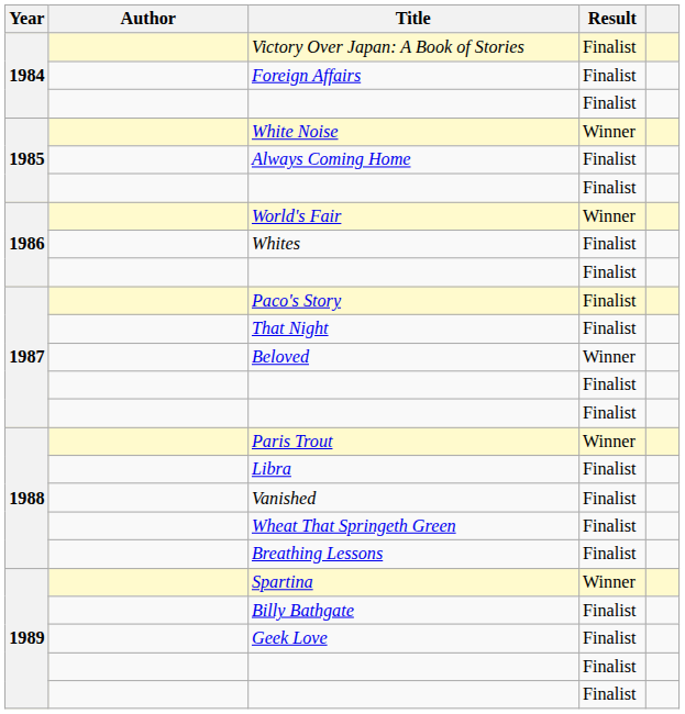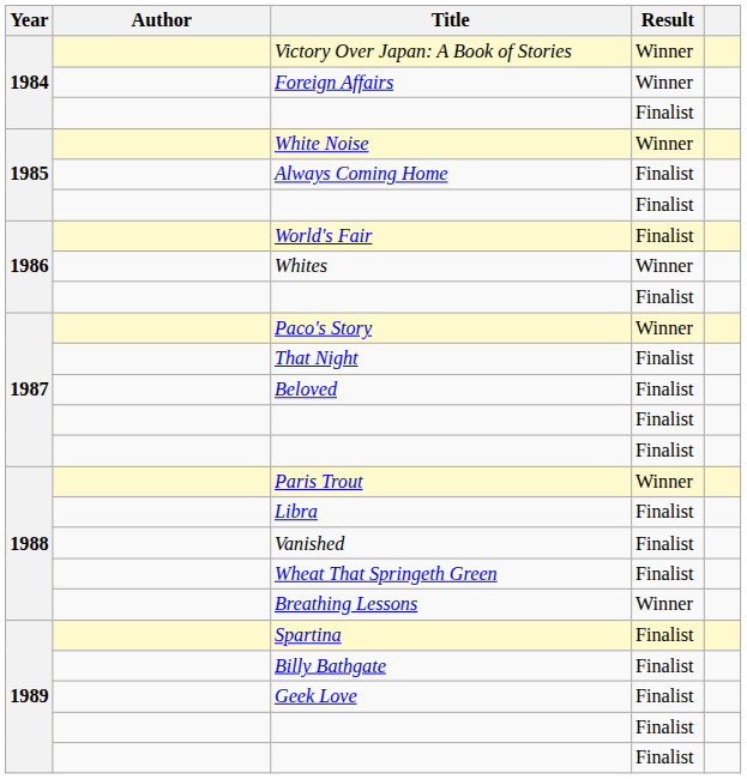 <table class="wikitable">
 <tr>
 <th scope="col" width="5%">Year</th>
 <th scope="col" width="30%">Author</th>
 <th scope="col" width="50%">Title</th>
 <th scope="col" width="10%">Result</th>
 <th scope="col" width="5%"></th>
 </tr>
 <tr style="background:LemonChiffon;" color:black>
 <th rowspan="3">1984</th>
 <td></td>
 <td><em>Victory Over Japan: A Book of Stories</em></td>
-<td>Finalist</td>
+<td>Winner</td>
 <td></td>
 </tr>
 <tr>
 <td></td>
 <td><em><a href='#'>Foreign Affairs</a></em></td>
-<td>Finalist</td>
+<td>Winner</td>
 <td></td>
 </tr>
 <tr>
 <td></td>
 <td><em></em></td>
 <td>Finalist</td>
 <td></td>
 </tr>
 <tr style="background:LemonChiffon;" color:black>
 <th rowspan="3">1985</th>
 <td></td>
 <td><em><a href='#'>White Noise</a></em></td>
 <td>Winner</td>
 <td></td>
 </tr>
 <tr>
 <td></td>
 <td><em><a href='#'>Always Coming Home</a></em></td>
 <td>Finalist</td>
 <td></td>
 </tr>
 <tr>
 <td></td>
 <td><em></em></td>
 <td>Finalist</td>
 <td></td>
 </tr>
 <tr style="background:LemonChiffon;" color:black>
 <th rowspan="3">1986</th>
 <td></td>
 <td><em><a href='#'>World's Fair</a></em></td>
-<td>Winner</td>
+<td>Finalist</td>
 <td></td>
 </tr>
 <tr>
 <td></td>
 <td><em>Whites</em></td>
-<td>Finalist</td>
+<td>Winner</td>
 <td></td>
 </tr>
 <tr>
 <td></td>
 <td><em></em></td>
 <td>Finalist</td>
 <td></td>
 </tr>
 <tr style="background:LemonChiffon;" color:black>
 <th rowspan="5">1987</th>
 <td></td>
 <td><em><a href='#'>Paco's Story</a></em></td>
-<td>Finalist</td>
+<td>Winner</td>
 <td></td>
 </tr>
 <tr>
 <td></td>
 <td><em><a href='#'>That Night</a></em></td>
 <td>Finalist</td>
 <td></td>
 </tr>
 <tr>
 <td></td>
 <td><em><a href='#'>Beloved</a></em></td>
-<td>Winner</td>
+<td>Finalist</td>
 <td></td>
 </tr>
 <tr>
 <td></td>
 <td><em></em></td>
 <td>Finalist</td>
 <td></td>
 </tr>
 <tr>
 <td></td>
 <td><em></em></td>
 <td>Finalist</td>
 <td></td>
 </tr>
 <tr style="background:LemonChiffon;" color:black>
 <th rowspan="5">1988</th>
 <td></td>
 <td><em><a href='#'>Paris Trout</a></em></td>
 <td>Winner</td>
 <td></td>
 </tr>
 <tr>
 <td></td>
 <td><em><a href='#'>Libra</a></em></td>
 <td>Finalist</td>
 <td></td>
 </tr>
 <tr>
 <td></td>
 <td><em>Vanished</em></td>
 <td>Finalist</td>
 <td></td>
 </tr>
 <tr>
 <td></td>
 <td><em><a href='#'>Wheat That Springeth Green</a></em></td>
 <td>Finalist</td>
 <td></td>
 </tr>
 <tr>
 <td></td>
 <td><em><a href='#'>Breathing Lessons</a></em></td>
-<td>Finalist</td>
+<td>Winner</td>
 <td></td>
 </tr>
 <tr style="background:LemonChiffon;" color:black>
 <th rowspan="5">1989</th>
 <td></td>
 <td><em><a href='#'>Spartina</a></em></td>
-<td>Winner</td>
+<td>Finalist</td>
 <td></td>
 </tr>
 <tr>
 <td></td>
 <td><em><a href='#'>Billy Bathgate</a></em></td>
 <td>Finalist</td>
 </tr>
 <tr>
 <td></td>
 <td><em><a href='#'>Geek Love</a></em></td>
 <td>Finalist</td>
 <td></td>
 </tr>
 <tr>
 <td></td>
 <td><em></em></td>
 <td>Finalist</td>
 </tr>
 <tr>
 <td></td>
 <td><em></em></td>
 <td>Finalist</td>
 <td></td>
 </tr>
 </table>
